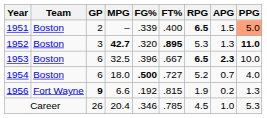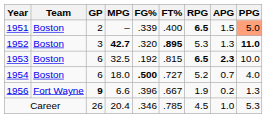 <table class="wikitable sortable" style="font-size:95%; text-align:right;">
 <tr>
 <th>Year</th>
 <th>Team</th>
 <th>GP</th>
 <th>MPG</th>
 <th>FG%</th>
 <th>FT%</th>
 <th>RPG</th>
 <th>APG</th>
 <th>PPG</th>
 </tr>
 <tr>
 <td style="text-align:left;"><a href='#'>1951</a></td>
 <td style="text-align:left;"><a href='#'>Boston</a></td>
 <td>2</td>
 <td>–</td>
 <td>.339</td>
 <td>.400</td>
 <td><strong>6.5</strong></td>
 <td>1.5</td>
 <td style="background: lightsalmon;">5.0</td>
 </tr>
 <tr>
 <td style="text-align:left;"><a href='#'>1952</a></td>
 <td style="text-align:left;"><a href='#'>Boston</a></td>
 <td>3</td>
 <td><strong>42.7</strong></td>
 <td>.320</td>
 <td><strong>.895</strong></td>
 <td>5.3</td>
 <td>1.3</td>
 <td><strong>11.0</strong></td>
 </tr>
 <tr>
 <td style="text-align:left;"><a href='#'>1953</a></td>
 <td style="text-align:left;"><a href='#'>Boston</a></td>
 <td>6</td>
 <td>32.5</td>
-<td>.396</td>
-<td>.667</td>
+<td>.192</td>
+<td>.815</td>
 <td><strong>6.5</strong></td>
 <td><strong>2.3</strong></td>
 <td>10.0</td>
 </tr>
 <tr>
 <td style="text-align:left;"><a href='#'>1954</a></td>
 <td style="text-align:left;"><a href='#'>Boston</a></td>
 <td>6</td>
 <td>18.0</td>
 <td><strong>.500</strong></td>
 <td>.727</td>
 <td>5.2</td>
 <td>0.7</td>
 <td>4.0</td>
 </tr>
 <tr>
 <td style="text-align:left;"><a href='#'>1956</a></td>
 <td style="text-align:left;"><a href='#'>Fort Wayne</a></td>
 <td><strong>9</strong></td>
 <td>6.6</td>
-<td>.192</td>
-<td>.815</td>
+<td>.396</td>
+<td>.667</td>
 <td>1.9</td>
 <td>0.2</td>
 <td>1.3</td>
 </tr>
 <tr class="sortbottom">
 <td colspan="2" style="text-align:center;">Career</td>
 <td>26</td>
 <td>20.4</td>
 <td>.346</td>
 <td>.785</td>
 <td>4.5</td>
 <td>1.0</td>
 <td>5.3</td>
 </tr>
 </table>
